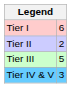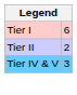 <table class="wikitable sortable">
 <tr>
 <th colspan=2>Legend</th>
 </tr>
 <tr bgcolor="#ffcccc">
 <td>Tier I</td>
 <td align="center">6</td>
 </tr>
 <tr bgcolor="#ccccff">
 <td>Tier II</td>
 <td align="center">2</td>
 </tr>
-<tr bgcolor="#CCFFCC">
-<td>Tier III</td>
-<td align="center">5</td>
-</tr>
 <tr bgcolor="#66CCFF">
 <td>Tier IV & V</td>
 <td align="center">3</td>
 </tr>
 </table>
